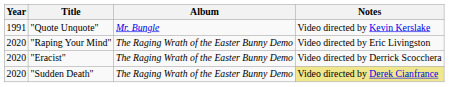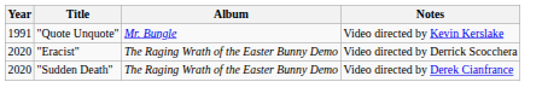 <table class="wikitable">
 <tr>
 <th>Year</th>
 <th>Title</th>
 <th>Album</th>
 <th>Notes</th>
 </tr>
 <tr>
 <td>1991</td>
 <td>"Quote Unquote"</td>
 <td><em><a href='#'>Mr. Bungle</a></em></td>
 <td>Video directed by <a href='#'>Kevin Kerslake</a></td>
 </tr>
 <tr>
 <td>2020</td>
-<td>"Raping Your Mind"</td>
-<td><em>The Raging Wrath of the Easter Bunny Demo</em></td>
-<td>Video directed by Eric Livingston</td>
-</tr>
-<tr>
-<td>2020</td>
 <td>"Eracist"</td>
 <td><em>The Raging Wrath of the Easter Bunny Demo</em></td>
 <td>Video directed by Derrick Scocchera</td>
 </tr>
 <tr>
 <td>2020</td>
 <td>"Sudden Death"</td>
 <td><em>The Raging Wrath of the Easter Bunny Demo</em></td>
-<td style="background: khaki;">Video directed by <a href='#'>Derek Cianfrance</a></td>
+<td>Video directed by <a href='#'>Derek Cianfrance</a></td>
 </tr>
 </table>
